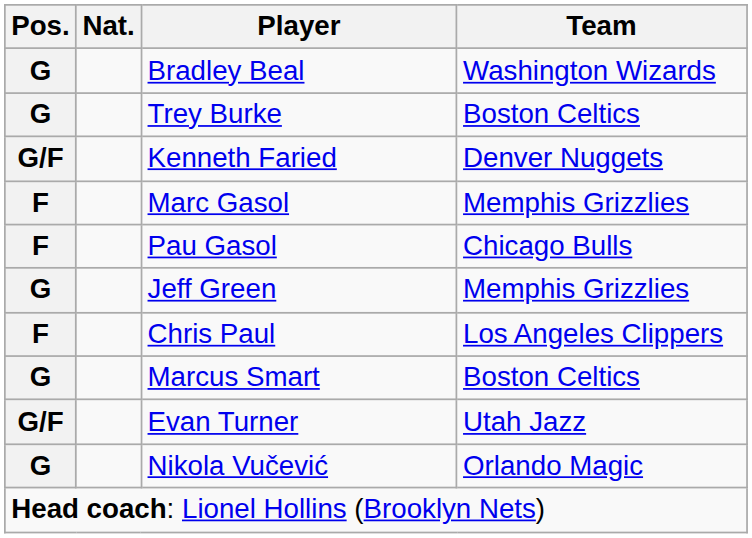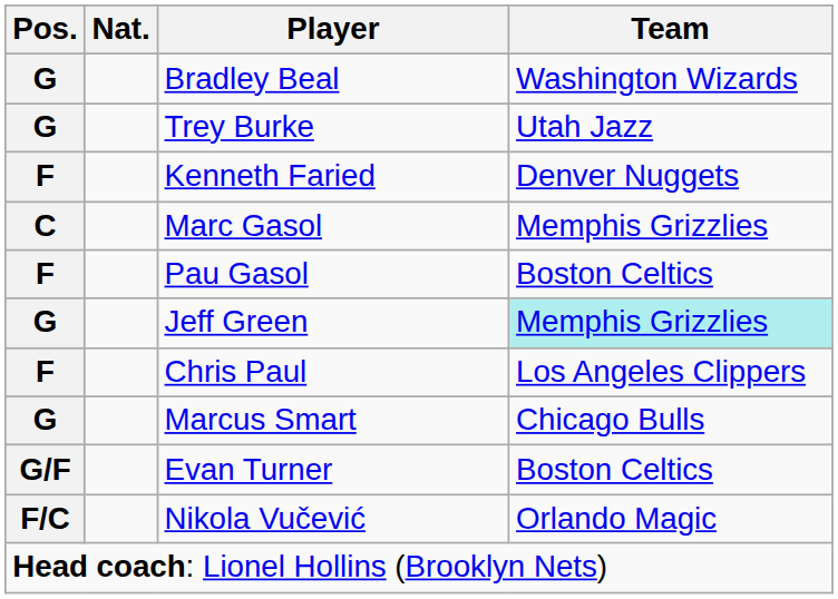 <table class="wikitable">
 <tr>
 <th>Pos.</th>
 <th>Nat.</th>
 <th style="width:175px;">Player</th>
 <th width=160>Team</th>
 </tr>
 <tr>
 <th>G</th>
 <td></td>
 <td><a href='#'>Bradley Beal</a></td>
 <td><a href='#'>Washington Wizards</a></td>
 </tr>
 <tr>
 <th>G</th>
 <td></td>
 <td><a href='#'>Trey Burke</a></td>
-<td><a href='#'>Boston Celtics</a></td>
+<td><a href='#'>Utah Jazz</a></td>
 </tr>
 <tr>
-<th>G/F</th>
+<th>F</th>
 <td></td>
 <td><a href='#'>Kenneth Faried</a></td>
 <td><a href='#'>Denver Nuggets</a></td>
 </tr>
 <tr>
-<th>F</th>
+<th>C</th>
 <td></td>
 <td><a href='#'>Marc Gasol</a></td>
 <td><a href='#'>Memphis Grizzlies</a></td>
 </tr>
 <tr>
 <th>F</th>
 <td></td>
 <td><a href='#'>Pau Gasol</a></td>
-<td><a href='#'>Chicago Bulls</a></td>
+<td><a href='#'>Boston Celtics</a></td>
 </tr>
 <tr>
 <th>G</th>
 <td></td>
 <td><a href='#'>Jeff Green</a></td>
-<td><a href='#'>Memphis Grizzlies</a></td>
+<td style="background: paleturquoise;"><a href='#'>Memphis Grizzlies</a></td>
 </tr>
 <tr>
 <th>F</th>
 <td></td>
 <td><a href='#'>Chris Paul</a></td>
 <td><a href='#'>Los Angeles Clippers</a></td>
 </tr>
 <tr>
 <th>G</th>
 <td></td>
 <td><a href='#'>Marcus Smart</a></td>
-<td><a href='#'>Boston Celtics</a></td>
+<td><a href='#'>Chicago Bulls</a></td>
 </tr>
 <tr>
 <th>G/F</th>
 <td></td>
 <td><a href='#'>Evan Turner</a></td>
-<td><a href='#'>Utah Jazz</a></td>
+<td><a href='#'>Boston Celtics</a></td>
 </tr>
 <tr>
-<th>G</th>
+<th>F/C</th>
 <td></td>
 <td><a href='#'>Nikola Vučević</a></td>
 <td><a href='#'>Orlando Magic</a></td>
 </tr>
 <tr>
 <td colspan="5"><strong>Head coach</strong>: <a href='#'>Lionel Hollins</a> (<a href='#'>Brooklyn Nets</a>)</td>
 </tr>
 </table>
